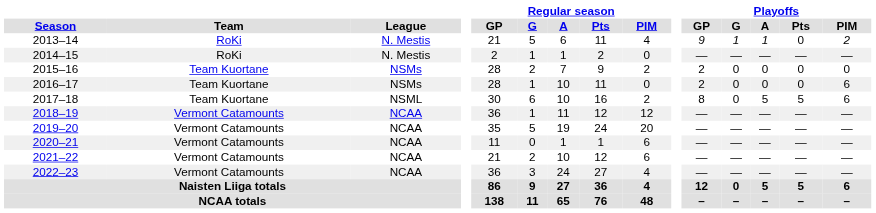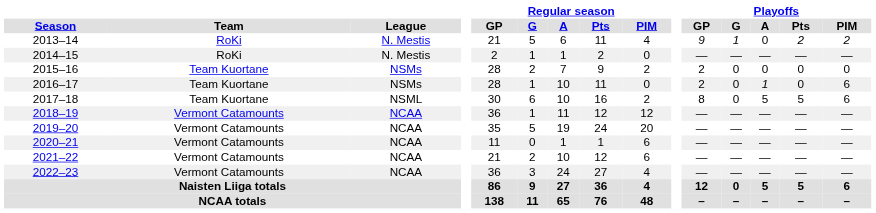 <table border="0" cellpadding="1" cellspacing="0" width="75%" style="text-align:center">
 <tr>
 <th colspan="3" bgcolor="#ffffff"> </th>
 <th rowspan="96" bgcolor="#ffffff"> </th>
 <th colspan="5"><a href='#'>Regular season</a></th>
 <th rowspan="96" bgcolor="#ffffff"> </th>
 <th colspan="5"><a href='#'>Playoffs</a></th>
 </tr>
 <tr bgcolor="#e0e0e0">
 <th><a href='#'>Season</a></th>
 <th>Team</th>
 <th>League</th>
 <th>GP</th>
 <th><a href='#'>G</a></th>
 <th><a href='#'>A</a></th>
 <th><a href='#'>Pts</a></th>
 <th><a href='#'>PIM</a></th>
 <th>GP</th>
 <th>G</th>
 <th>A</th>
 <th>Pts</th>
 <th>PIM</th>
 </tr>
 <tr>
 <td>2013–14</td>
 <td><a href='#'>RoKi</a></td>
 <td><a href='#'>N. Mestis</a></td>
 <td>21</td>
 <td>5</td>
 <td>6</td>
 <td>11</td>
 <td>4</td>
 <td><em>9</em></td>
 <td><em>1</em></td>
-<td><em>1</em></td>
 <td>0</td>
+<td><em>2</em></td>
 <td><em>2</em></td>
 </tr>
 <tr bgcolor="#f0f0f0">
 <td>2014–15</td>
 <td>RoKi</td>
 <td>N. Mestis</td>
 <td>2</td>
 <td>1</td>
 <td>1</td>
 <td>2</td>
 <td>0</td>
 <td>—</td>
 <td>—</td>
 <td>—</td>
 <td>—</td>
 <td>—</td>
 </tr>
 <tr>
 <td>2015–16</td>
 <td><a href='#'>Team Kuortane</a></td>
 <td><a href='#'>NSMs</a></td>
 <td>28</td>
 <td>2</td>
 <td>7</td>
 <td>9</td>
 <td>2</td>
 <td>2</td>
 <td>0</td>
 <td>0</td>
 <td>0</td>
 <td>0</td>
 </tr>
 <tr bgcolor="#f0f0f0">
 <td>2016–17</td>
 <td>Team Kuortane</td>
 <td>NSMs</td>
 <td>28</td>
 <td>1</td>
 <td>10</td>
 <td>11</td>
 <td>0</td>
 <td>2</td>
 <td>0</td>
-<td>0</td>
+<td><em>1</em></td>
 <td>0</td>
 <td>6</td>
 </tr>
 <tr>
 <td>2017–18</td>
 <td>Team Kuortane</td>
 <td>NSML</td>
 <td>30</td>
 <td>6</td>
 <td>10</td>
 <td>16</td>
 <td>2</td>
 <td>8</td>
 <td>0</td>
 <td>5</td>
 <td>5</td>
 <td>6</td>
 </tr>
 <tr bgcolor="#f0f0f0">
 <td><a href='#'>2018–19</a></td>
 <td><a href='#'>Vermont Catamounts</a></td>
 <td><a href='#'>NCAA</a></td>
 <td>36</td>
 <td>1</td>
 <td>11</td>
 <td>12</td>
 <td>12</td>
 <td>—</td>
 <td>—</td>
 <td>—</td>
 <td>—</td>
 <td>—</td>
 </tr>
 <tr>
 <td><a href='#'>2019–20</a></td>
 <td>Vermont Catamounts</td>
 <td>NCAA</td>
 <td>35</td>
 <td>5</td>
 <td>19</td>
 <td>24</td>
 <td>20</td>
 <td>—</td>
 <td>—</td>
 <td>—</td>
 <td>—</td>
 <td>—</td>
 </tr>
 <tr bgcolor="#f0f0f0">
 <td><a href='#'>2020–21</a></td>
 <td>Vermont Catamounts</td>
 <td>NCAA</td>
 <td>11</td>
 <td>0</td>
 <td>1</td>
 <td>1</td>
 <td>6</td>
 <td>—</td>
 <td>—</td>
 <td>—</td>
 <td>—</td>
 <td>—</td>
 </tr>
 <tr>
 <td><a href='#'>2021–22</a></td>
 <td>Vermont Catamounts</td>
 <td>NCAA</td>
 <td>21</td>
 <td>2</td>
 <td>10</td>
 <td>12</td>
 <td>6</td>
 <td>—</td>
 <td>—</td>
 <td>—</td>
 <td>—</td>
 <td>—</td>
 </tr>
 <tr bgcolor="#f0f0f0">
 <td><a href='#'>2022–23</a></td>
 <td>Vermont Catamounts</td>
 <td>NCAA</td>
 <td>36</td>
 <td>3</td>
 <td>24</td>
 <td>27</td>
 <td>4</td>
 <td>—</td>
 <td>—</td>
 <td>—</td>
 <td>—</td>
 <td>—</td>
 </tr>
 <tr bgcolor="#e0e0e0">
 <th colspan="3">Naisten Liiga totals</th>
 <th>86</th>
 <th>9</th>
 <th>27</th>
 <th>36</th>
 <th>4</th>
 <th>12</th>
 <th>0</th>
 <th>5</th>
 <th>5</th>
 <th>6</th>
 </tr>
 <tr bgcolor="#e0e0e0">
 <th colspan="3">NCAA totals</th>
 <th>138</th>
 <th>11</th>
 <th>65</th>
 <th>76</th>
 <th>48</th>
 <th>–</th>
 <th>–</th>
 <th>–</th>
 <th>–</th>
 <th>–</th>
 </tr>
 </table>
